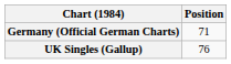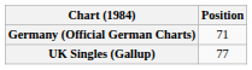 <table class="wikitable sortable plainrowheaders" style="text-align:center">
 <tr>
 <th scope="col">Chart (1984)</th>
 <th scope="col">Position</th>
 </tr>
 <tr>
 <th scope="row">Germany (Official German Charts)</th>
 <td>71</td>
 </tr>
 <tr>
 <th scope="row">UK Singles (Gallup)</th>
-<td>76</td>
+<td>77</td>
 </tr>
 </table>
